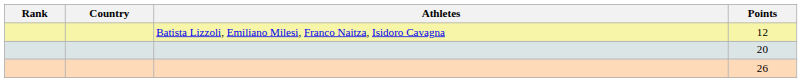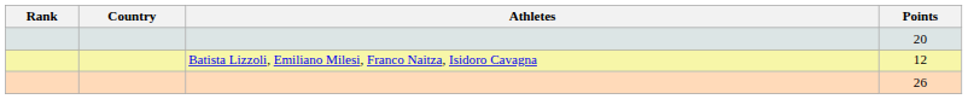 <table class="wikitable" width=65% style="font-size:90%; text-align:center;">
 <tr>
 <th>Rank</th>
 <th>Country</th>
 <th>Athletes</th>
 <th>Points</th>
 </tr>
+<tr bgcolor="#DCE5E5">
+<td></td>
+<td align=left></td>
+<td></td>
+<td>20</td>
+</tr>
 <tr bgcolor="#F7F6A8">
 <td></td>
 <td align=left></td>
 <td align=left><a href='#'>Batista Lizzoli</a>, <a href='#'>Emiliano Milesi</a>, <a href='#'>Franco Naitza</a>, <a href='#'>Isidoro Cavagna</a></td>
 <td>12</td>
-</tr>
-<tr bgcolor="#DCE5E5">
-<td></td>
-<td align=left></td>
-<td></td>
-<td>20</td>
 </tr>
 <tr bgcolor="#FFDAB9">
 <td></td>
 <td align=left></td>
 <td></td>
 <td>26</td>
 </tr>
 </table>
